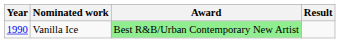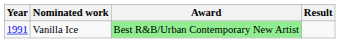 <table class="wikitable">
 <tr>
 <th>Year</th>
 <th>Nominated work</th>
 <th>Award</th>
 <th>Result</th>
 </tr>
 <tr>
-<td align=center><a href='#'>1990</a></td>
+<td align=center><a href='#'>1991</a></td>
 <td>Vanilla Ice</td>
 <td style="background: lightgreen;">Best R&B/Urban Contemporary New Artist</td>
 <td></td>
 </tr>
 </table>
